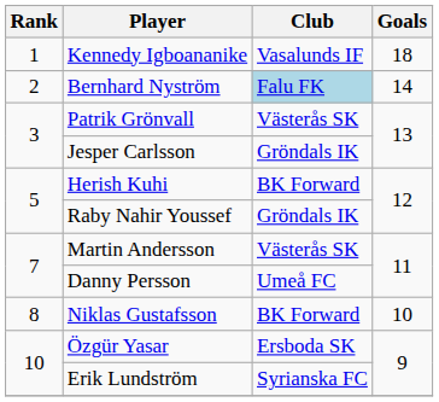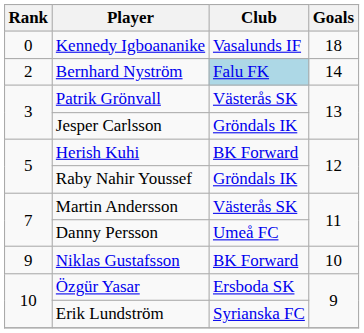 <table class="wikitable" style="text-align:center">
 <tr>
 <th>Rank</th>
 <th>Player</th>
 <th>Club</th>
 <th>Goals</th>
 </tr>
 <tr>
-<td>1</td>
+<td>0</td>
 <td align="left"> <a href='#'>Kennedy Igboananike</a></td>
 <td align="left"><a href='#'>Vasalunds IF</a></td>
 <td>18</td>
 </tr>
 <tr>
 <td>2</td>
 <td align="left"> <a href='#'>Bernhard Nyström</a></td>
 <td align="left" style="background: lightblue;"><a href='#'>Falu FK</a></td>
 <td>14</td>
 </tr>
 <tr>
 <td rowspan="2">3</td>
 <td align="left"> <a href='#'>Patrik Grönvall</a></td>
 <td align="left"><a href='#'>Västerås SK</a></td>
 <td rowspan="2">13</td>
 </tr>
 <tr>
 <td align="left"> Jesper Carlsson</td>
 <td align="left"><a href='#'>Gröndals IK</a></td>
 </tr>
 <tr>
 <td rowspan="2">5</td>
 <td align="left"> <a href='#'>Herish Kuhi</a></td>
 <td align="left"><a href='#'>BK Forward</a></td>
 <td rowspan="2">12</td>
 </tr>
 <tr>
 <td align="left"> Raby Nahir Youssef</td>
 <td align="left"><a href='#'>Gröndals IK</a></td>
 </tr>
 <tr>
 <td rowspan="2">7</td>
 <td align="left"> Martin Andersson</td>
 <td align="left"><a href='#'>Västerås SK</a></td>
 <td rowspan="2">11</td>
 </tr>
 <tr>
 <td align="left"> Danny Persson</td>
 <td align="left"><a href='#'>Umeå FC</a></td>
 </tr>
 <tr>
-<td>8</td>
+<td>9</td>
 <td align="left"> <a href='#'>Niklas Gustafsson</a></td>
 <td align="left"><a href='#'>BK Forward</a></td>
 <td>10</td>
 </tr>
 <tr>
 <td rowspan="2">10</td>
 <td align="left"> <a href='#'>Özgür Yasar</a></td>
 <td align="left"><a href='#'>Ersboda SK</a></td>
 <td rowspan="2">9</td>
 </tr>
 <tr>
 <td align="left"> Erik Lundström</td>
 <td align="left"><a href='#'>Syrianska FC</a></td>
 </tr>
 <tr>
 </tr>
 </table>
